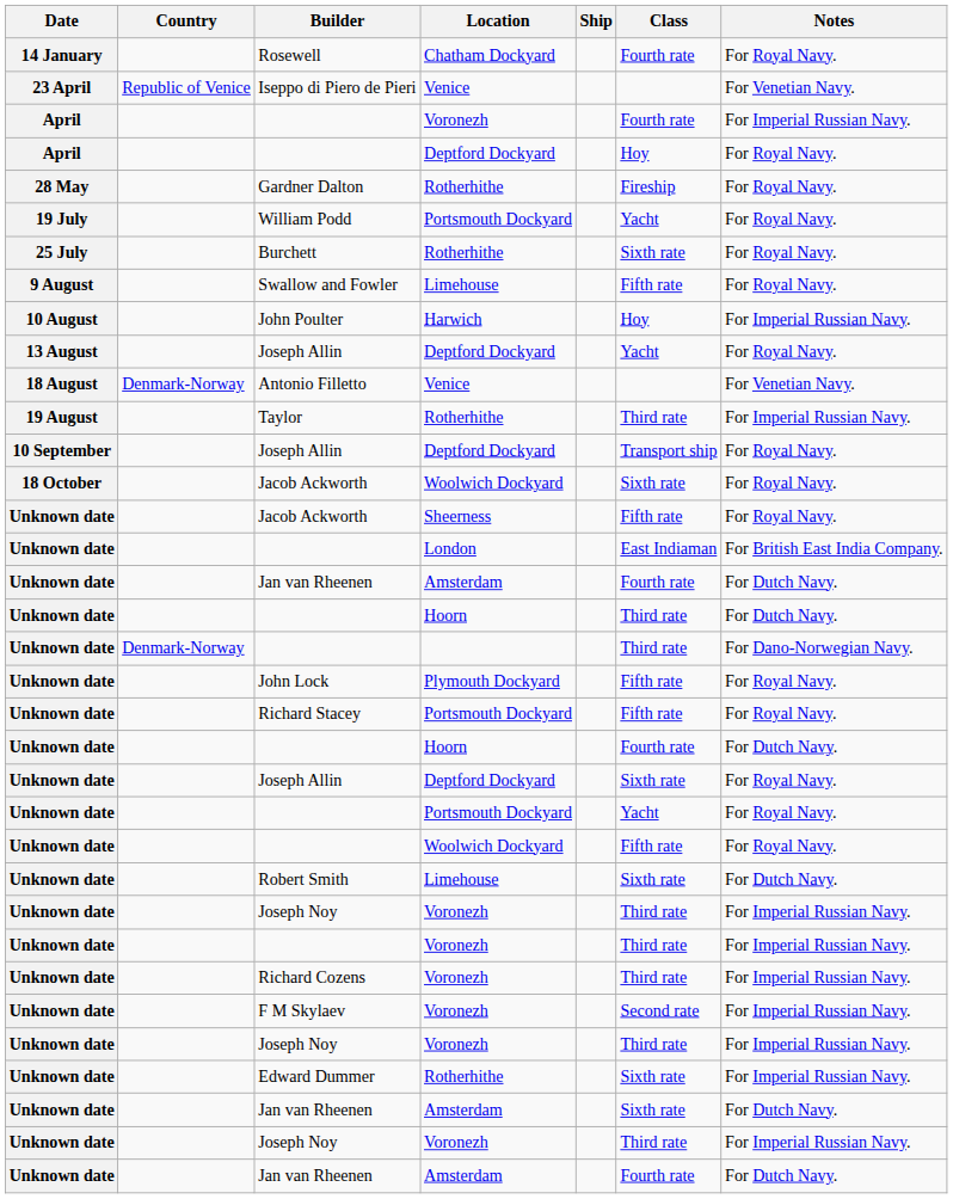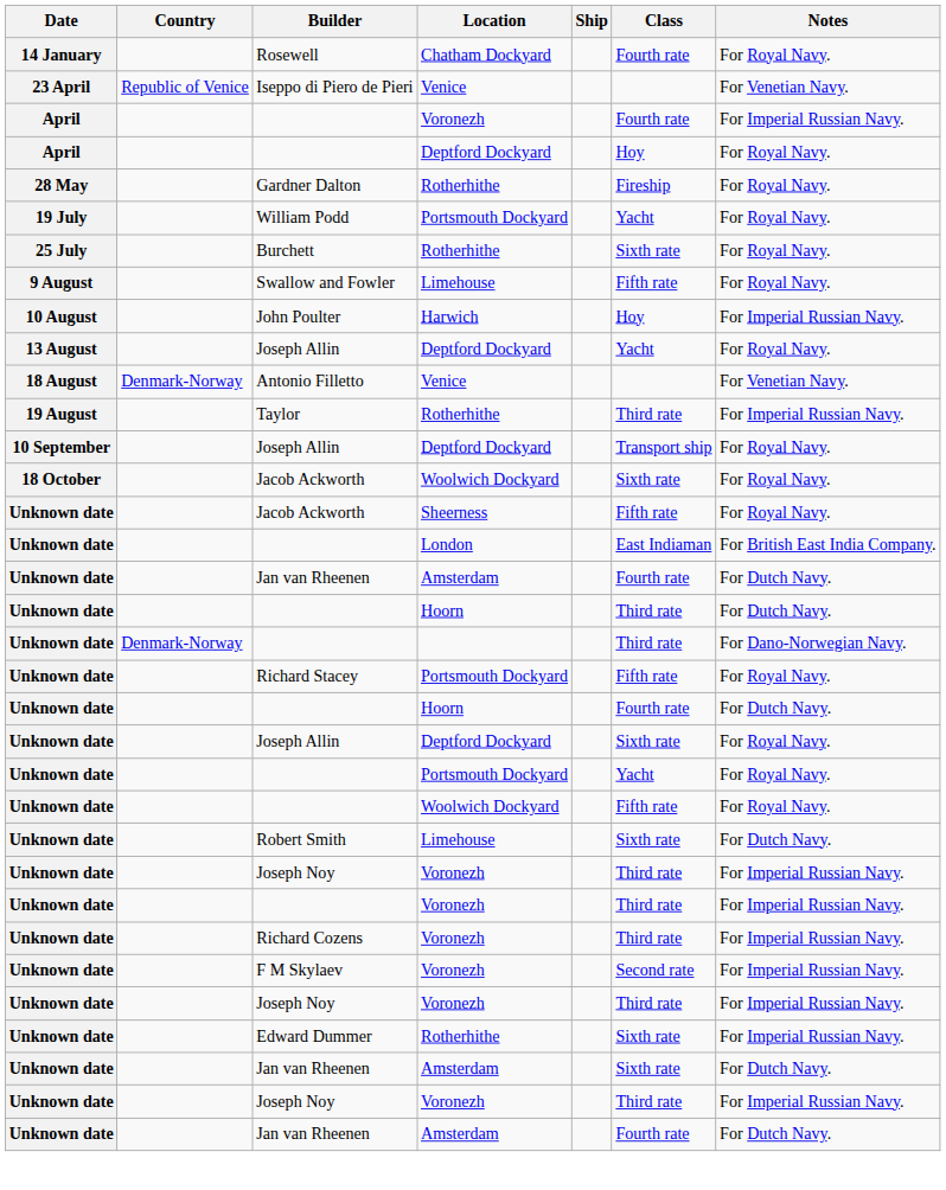 <table class="wikitable sortable" style="font-size:1.00em; line-height:1.5em;">
 <tr>
 <th>Date</th>
 <th>Country</th>
 <th>Builder</th>
 <th>Location</th>
 <th>Ship</th>
 <th>Class</th>
 <th>Notes</th>
 </tr>
 <tr ---->
 <th>14 January</th>
 <td></td>
 <td>Rosewell</td>
 <td><a href='#'>Chatham Dockyard</a></td>
 <td><strong></strong></td>
 <td><a href='#'>Fourth rate</a></td>
 <td>For <a href='#'>Royal Navy</a>.</td>
 </tr>
 <tr ---->
 <th>23 April</th>
 <td> <a href='#'>Republic of Venice</a></td>
 <td>Iseppo di Piero de Pieri</td>
 <td><a href='#'>Venice</a></td>
 <td><strong></strong></td>
 <td></td>
 <td>For <a href='#'>Venetian Navy</a>.</td>
 </tr>
 <tr ---->
 <th>April</th>
 <td></td>
 <td></td>
 <td><a href='#'>Voronezh</a></td>
 <td><strong></strong></td>
 <td><a href='#'>Fourth rate</a></td>
 <td>For <a href='#'>Imperial Russian Navy</a>.</td>
 </tr>
 <tr ---->
 <th>April</th>
 <td></td>
 <td></td>
 <td><a href='#'>Deptford Dockyard</a></td>
 <td><strong></strong></td>
 <td><a href='#'>Hoy</a></td>
 <td>For <a href='#'>Royal Navy</a>.</td>
 </tr>
 <tr ---->
 <th>28 May</th>
 <td></td>
 <td>Gardner Dalton</td>
 <td><a href='#'>Rotherhithe</a></td>
 <td><strong></strong></td>
 <td><a href='#'>Fireship</a></td>
 <td>For <a href='#'>Royal Navy</a>.</td>
 </tr>
 <tr ---->
 <th>19 July</th>
 <td></td>
 <td>William Podd</td>
 <td><a href='#'>Portsmouth Dockyard</a></td>
 <td><strong></strong></td>
 <td><a href='#'>Yacht</a></td>
 <td>For <a href='#'>Royal Navy</a>.</td>
 </tr>
 <tr ---->
 <th>25 July</th>
 <td></td>
 <td>Burchett</td>
 <td><a href='#'>Rotherhithe</a></td>
 <td><strong></strong></td>
 <td><a href='#'>Sixth rate</a></td>
 <td>For <a href='#'>Royal Navy</a>.</td>
 </tr>
 <tr ---->
 <th>9 August</th>
 <td></td>
 <td>Swallow and Fowler</td>
 <td><a href='#'>Limehouse</a></td>
 <td><strong></strong></td>
 <td><a href='#'>Fifth rate</a></td>
 <td>For <a href='#'>Royal Navy</a>.</td>
 </tr>
 <tr ---->
 <th>10 August</th>
 <td></td>
 <td>John Poulter</td>
 <td><a href='#'>Harwich</a></td>
 <td><strong></strong></td>
 <td><a href='#'>Hoy</a></td>
 <td>For <a href='#'>Imperial Russian Navy</a>.</td>
 </tr>
 <tr ---->
 <th>13 August</th>
 <td></td>
 <td>Joseph Allin</td>
 <td><a href='#'>Deptford Dockyard</a></td>
 <td><strong></strong></td>
 <td><a href='#'>Yacht</a></td>
 <td>For <a href='#'>Royal Navy</a>.</td>
 </tr>
 <tr ---->
 <th>18 August</th>
 <td> <a href='#'>Denmark-Norway</a></td>
 <td>Antonio Filletto</td>
 <td><a href='#'>Venice</a></td>
 <td><strong></strong></td>
 <td></td>
 <td>For <a href='#'>Venetian Navy</a>.</td>
 </tr>
 <tr ---->
 <th>19 August</th>
 <td></td>
 <td>Taylor</td>
 <td><a href='#'>Rotherhithe</a></td>
 <td><strong></strong></td>
 <td><a href='#'>Third rate</a></td>
 <td>For <a href='#'>Imperial Russian Navy</a>.</td>
 </tr>
 <tr ---->
 <th>10 September</th>
 <td></td>
 <td>Joseph Allin</td>
 <td><a href='#'>Deptford Dockyard</a></td>
 <td><strong></strong></td>
 <td><a href='#'>Transport ship</a></td>
 <td>For <a href='#'>Royal Navy</a>.</td>
 </tr>
 <tr ---->
 <th>18 October</th>
 <td></td>
 <td>Jacob Ackworth</td>
 <td><a href='#'>Woolwich Dockyard</a></td>
 <td><strong></strong></td>
 <td><a href='#'>Sixth rate</a></td>
 <td>For <a href='#'>Royal Navy</a>.</td>
 </tr>
 <tr ---->
 <th>Unknown date</th>
 <td></td>
 <td>Jacob Ackworth</td>
 <td><a href='#'>Sheerness</a></td>
 <td><strong></strong></td>
 <td><a href='#'>Fifth rate</a></td>
 <td>For <a href='#'>Royal Navy</a>.</td>
 </tr>
 <tr ---->
 <th>Unknown date</th>
 <td></td>
 <td></td>
 <td><a href='#'>London</a></td>
 <td><strong></strong></td>
 <td><a href='#'>East Indiaman</a></td>
 <td>For <a href='#'>British East India Company</a>.</td>
 </tr>
 <tr ---->
 <th>Unknown date</th>
 <td></td>
 <td>Jan van Rheenen</td>
 <td><a href='#'>Amsterdam</a></td>
 <td><strong></strong></td>
 <td><a href='#'>Fourth rate</a></td>
 <td>For <a href='#'>Dutch Navy</a>.</td>
 </tr>
 <tr ---->
 <th>Unknown date</th>
 <td></td>
 <td></td>
 <td><a href='#'>Hoorn</a></td>
 <td><strong></strong></td>
 <td><a href='#'>Third rate</a></td>
 <td>For <a href='#'>Dutch Navy</a>.</td>
 </tr>
 <tr ---->
 <th>Unknown date</th>
 <td> <a href='#'>Denmark-Norway</a></td>
 <td></td>
 <td></td>
 <td><strong></strong></td>
 <td><a href='#'>Third rate</a></td>
 <td>For <a href='#'>Dano-Norwegian Navy</a>.</td>
 </tr>
 <tr ---->
 <th>Unknown date</th>
 <td></td>
-<td>John Lock</td>
-<td><a href='#'>Plymouth Dockyard</a></td>
-<td><strong></strong></td>
-<td><a href='#'>Fifth rate</a></td>
-<td>For <a href='#'>Royal Navy</a>.</td>
-</tr>
-<tr ---->
-<th>Unknown date</th>
-<td></td>
 <td>Richard Stacey</td>
 <td><a href='#'>Portsmouth Dockyard</a></td>
 <td><strong></strong></td>
 <td><a href='#'>Fifth rate</a></td>
 <td>For <a href='#'>Royal Navy</a>.</td>
 </tr>
 <tr ---->
 <th>Unknown date</th>
 <td></td>
 <td></td>
 <td><a href='#'>Hoorn</a></td>
 <td><strong></strong></td>
 <td><a href='#'>Fourth rate</a></td>
 <td>For <a href='#'>Dutch Navy</a>.</td>
 </tr>
 <tr ---->
 <th>Unknown date</th>
 <td></td>
 <td>Joseph Allin</td>
 <td><a href='#'>Deptford Dockyard</a></td>
 <td><strong></strong></td>
 <td><a href='#'>Sixth rate</a></td>
 <td>For <a href='#'>Royal Navy</a>.</td>
 </tr>
 <tr ---->
 <th>Unknown date</th>
 <td></td>
 <td></td>
 <td><a href='#'>Portsmouth Dockyard</a></td>
 <td><strong></strong></td>
 <td><a href='#'>Yacht</a></td>
 <td>For <a href='#'>Royal Navy</a>.</td>
 </tr>
 <tr ---->
 <th>Unknown date</th>
 <td></td>
 <td></td>
 <td><a href='#'>Woolwich Dockyard</a></td>
 <td><strong></strong></td>
 <td><a href='#'>Fifth rate</a></td>
 <td>For <a href='#'>Royal Navy</a>.</td>
 </tr>
 <tr ---->
 <th>Unknown date</th>
 <td></td>
 <td>Robert Smith</td>
 <td><a href='#'>Limehouse</a></td>
 <td><strong></strong></td>
 <td><a href='#'>Sixth rate</a></td>
 <td>For <a href='#'>Dutch Navy</a>.</td>
 </tr>
 <tr ---->
 <th>Unknown date</th>
 <td></td>
 <td>Joseph Noy</td>
 <td><a href='#'>Voronezh</a></td>
 <td><strong></strong></td>
 <td><a href='#'>Third rate</a></td>
 <td>For <a href='#'>Imperial Russian Navy</a>.</td>
 </tr>
 <tr ---->
 <th>Unknown date</th>
 <td></td>
 <td></td>
 <td><a href='#'>Voronezh</a></td>
 <td><strong></strong></td>
 <td><a href='#'>Third rate</a></td>
 <td>For <a href='#'>Imperial Russian Navy</a>.</td>
 </tr>
 <tr ---->
 <th>Unknown date</th>
 <td></td>
 <td>Richard Cozens</td>
 <td><a href='#'>Voronezh</a></td>
 <td><strong></strong></td>
 <td><a href='#'>Third rate</a></td>
 <td>For <a href='#'>Imperial Russian Navy</a>.</td>
 </tr>
 <tr ---->
 <th>Unknown date</th>
 <td></td>
 <td>F M Skylaev</td>
 <td><a href='#'>Voronezh</a></td>
 <td><strong></strong></td>
 <td><a href='#'>Second rate</a></td>
 <td>For <a href='#'>Imperial Russian Navy</a>.</td>
 </tr>
 <tr ---->
 <th>Unknown date</th>
 <td></td>
 <td>Joseph Noy</td>
 <td><a href='#'>Voronezh</a></td>
 <td><strong></strong></td>
 <td><a href='#'>Third rate</a></td>
 <td>For <a href='#'>Imperial Russian Navy</a>.</td>
 </tr>
 <tr ---->
 <th>Unknown date</th>
 <td></td>
 <td>Edward Dummer</td>
 <td><a href='#'>Rotherhithe</a></td>
 <td><strong></strong></td>
 <td><a href='#'>Sixth rate</a></td>
 <td>For <a href='#'>Imperial Russian Navy</a>.</td>
 </tr>
 <tr ---->
 <th>Unknown date</th>
 <td></td>
 <td>Jan van Rheenen</td>
 <td><a href='#'>Amsterdam</a></td>
 <td><strong></strong></td>
 <td><a href='#'>Sixth rate</a></td>
 <td>For <a href='#'>Dutch Navy</a>.</td>
 </tr>
 <tr ---->
 <th>Unknown date</th>
 <td></td>
 <td>Joseph Noy</td>
 <td><a href='#'>Voronezh</a></td>
 <td><strong></strong></td>
 <td><a href='#'>Third rate</a></td>
 <td>For <a href='#'>Imperial Russian Navy</a>.</td>
 </tr>
 <tr ---->
 <th>Unknown date</th>
 <td></td>
 <td>Jan van Rheenen</td>
 <td><a href='#'>Amsterdam</a></td>
 <td><strong></strong></td>
 <td><a href='#'>Fourth rate</a></td>
 <td>For <a href='#'>Dutch Navy</a>.</td>
 </tr>
 </table>
